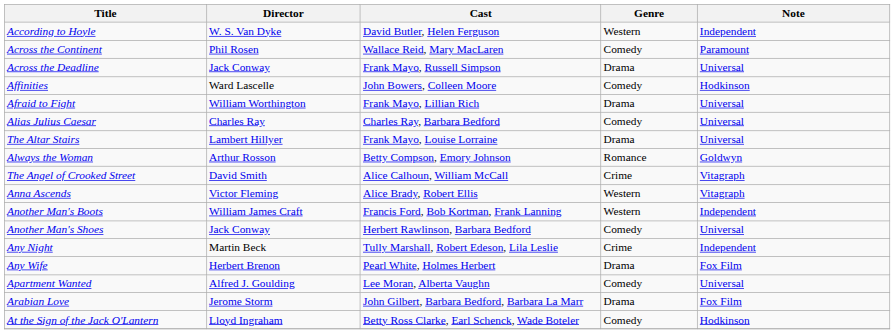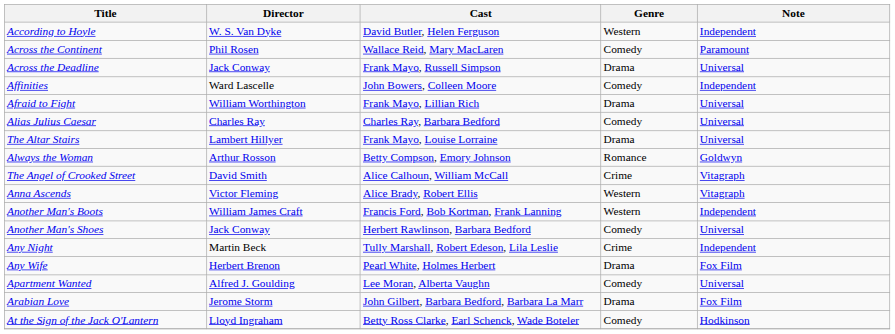 <table class="wikitable">
 <tr>
 <th style="width:21%;">Title</th>
 <th style="width:16%;">Director</th>
 <th style="width:25%;">Cast</th>
 <th style="width:10%;">Genre</th>
 <th style="width:20%;">Note</th>
 </tr>
 <tr>
 <td><em><a href='#'>According to Hoyle</a></em></td>
 <td><a href='#'>W. S. Van Dyke</a></td>
 <td><a href='#'>David Butler</a>, <a href='#'>Helen Ferguson</a></td>
 <td>Western</td>
 <td><a href='#'>Independent</a></td>
 </tr>
 <tr>
 <td><em><a href='#'>Across the Continent</a></em></td>
 <td><a href='#'>Phil Rosen</a></td>
 <td><a href='#'>Wallace Reid</a>, <a href='#'>Mary MacLaren</a></td>
 <td>Comedy</td>
 <td><a href='#'>Paramount</a></td>
 </tr>
 <tr>
 <td><em><a href='#'>Across the Deadline</a></em></td>
 <td><a href='#'>Jack Conway</a></td>
 <td><a href='#'>Frank Mayo</a>, <a href='#'>Russell Simpson</a></td>
 <td>Drama</td>
 <td><a href='#'>Universal</a></td>
 </tr>
 <tr>
 <td><em><a href='#'>Affinities</a></em></td>
 <td>Ward Lascelle</td>
 <td><a href='#'>John Bowers</a>, <a href='#'>Colleen Moore</a></td>
 <td>Comedy</td>
-<td><a href='#'>Hodkinson</a></td>
+<td><a href='#'>Independent</a></td>
 </tr>
 <tr>
 <td><em><a href='#'>Afraid to Fight</a></em></td>
 <td><a href='#'>William Worthington</a></td>
 <td><a href='#'>Frank Mayo</a>, <a href='#'>Lillian Rich</a></td>
 <td>Drama</td>
 <td><a href='#'>Universal</a></td>
 </tr>
 <tr>
 <td><em><a href='#'>Alias Julius Caesar</a></em></td>
 <td><a href='#'>Charles Ray</a></td>
 <td><a href='#'>Charles Ray</a>, <a href='#'>Barbara Bedford</a></td>
 <td>Comedy</td>
 <td><a href='#'>Universal</a></td>
 </tr>
 <tr>
 <td><em><a href='#'>The Altar Stairs</a></em></td>
 <td><a href='#'>Lambert Hillyer</a></td>
 <td><a href='#'>Frank Mayo</a>, <a href='#'>Louise Lorraine</a></td>
 <td>Drama</td>
 <td><a href='#'>Universal</a></td>
 </tr>
 <tr>
 <td><em><a href='#'>Always the Woman</a></em></td>
 <td><a href='#'>Arthur Rosson</a></td>
 <td><a href='#'>Betty Compson</a>, <a href='#'>Emory Johnson</a></td>
 <td>Romance</td>
 <td><a href='#'>Goldwyn</a></td>
 </tr>
 <tr>
 <td><em><a href='#'>The Angel of Crooked Street</a></em></td>
 <td><a href='#'>David Smith</a></td>
 <td><a href='#'>Alice Calhoun</a>, <a href='#'>William McCall</a></td>
 <td>Crime</td>
 <td><a href='#'>Vitagraph</a></td>
 </tr>
 <tr>
 <td><em><a href='#'>Anna Ascends</a></em></td>
 <td><a href='#'>Victor Fleming</a></td>
 <td><a href='#'>Alice Brady</a>, <a href='#'>Robert Ellis</a></td>
 <td>Western</td>
 <td><a href='#'>Vitagraph</a></td>
 </tr>
 <tr>
 <td><em><a href='#'>Another Man's Boots</a></em></td>
 <td><a href='#'>William James Craft</a></td>
 <td><a href='#'>Francis Ford</a>, <a href='#'>Bob Kortman</a>, <a href='#'>Frank Lanning</a></td>
 <td>Western</td>
 <td><a href='#'>Independent</a></td>
 </tr>
 <tr>
 <td><em><a href='#'>Another Man's Shoes</a></em></td>
 <td><a href='#'>Jack Conway</a></td>
 <td><a href='#'>Herbert Rawlinson</a>, <a href='#'>Barbara Bedford</a></td>
 <td>Comedy</td>
 <td><a href='#'>Universal</a></td>
 </tr>
 <tr>
 <td><em><a href='#'>Any Night</a></em></td>
 <td>Martin Beck</td>
 <td><a href='#'>Tully Marshall</a>, <a href='#'>Robert Edeson</a>, <a href='#'>Lila Leslie</a></td>
 <td>Crime</td>
 <td><a href='#'>Independent</a></td>
 </tr>
 <tr>
 <td><em><a href='#'>Any Wife</a></em></td>
 <td><a href='#'>Herbert Brenon</a></td>
 <td><a href='#'>Pearl White</a>, <a href='#'>Holmes Herbert</a></td>
 <td>Drama</td>
 <td><a href='#'>Fox Film</a></td>
 </tr>
 <tr>
 <td><em><a href='#'>Apartment Wanted</a></em></td>
 <td><a href='#'>Alfred J. Goulding</a></td>
 <td><a href='#'>Lee Moran</a>, <a href='#'>Alberta Vaughn</a></td>
 <td>Comedy</td>
 <td><a href='#'>Universal</a></td>
 </tr>
 <tr>
 <td><em><a href='#'>Arabian Love</a></em></td>
 <td><a href='#'>Jerome Storm</a></td>
 <td><a href='#'>John Gilbert</a>, <a href='#'>Barbara Bedford</a>, <a href='#'>Barbara La Marr</a></td>
 <td>Drama</td>
 <td><a href='#'>Fox Film</a></td>
 </tr>
 <tr>
 <td><em><a href='#'>At the Sign of the Jack O'Lantern</a></em></td>
 <td><a href='#'>Lloyd Ingraham</a></td>
 <td><a href='#'>Betty Ross Clarke</a>, <a href='#'>Earl Schenck</a>, <a href='#'>Wade Boteler</a></td>
 <td>Comedy</td>
 <td><a href='#'>Hodkinson</a></td>
 </tr>
 <tr>
 </tr>
 </table>
